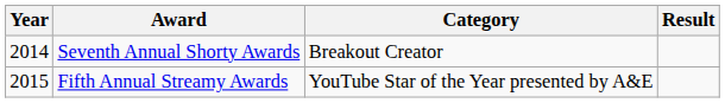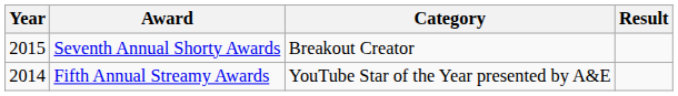 <table class="wikitable">
 <tr>
 <th>Year</th>
 <th>Award</th>
 <th>Category</th>
 <th>Result</th>
 </tr>
 <tr>
-<td>2014</td>
+<td>2015</td>
 <td><a href='#'>Seventh Annual Shorty Awards</a></td>
 <td>Breakout Creator</td>
 <td></td>
 </tr>
 <tr>
-<td>2015</td>
+<td>2014</td>
 <td><a href='#'>Fifth Annual Streamy Awards</a></td>
 <td>YouTube Star of the Year presented by A&E</td>
 <td></td>
 </tr>
 </table>
